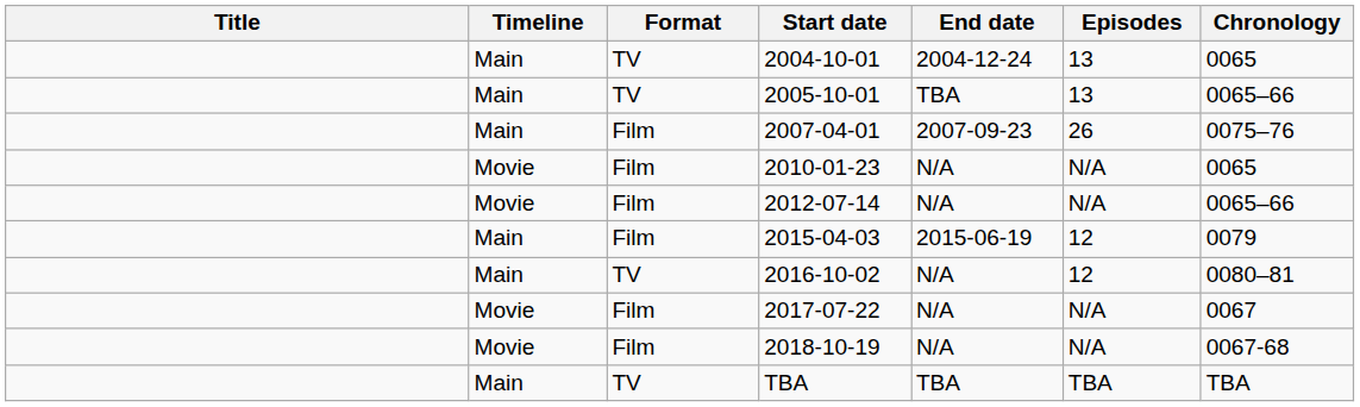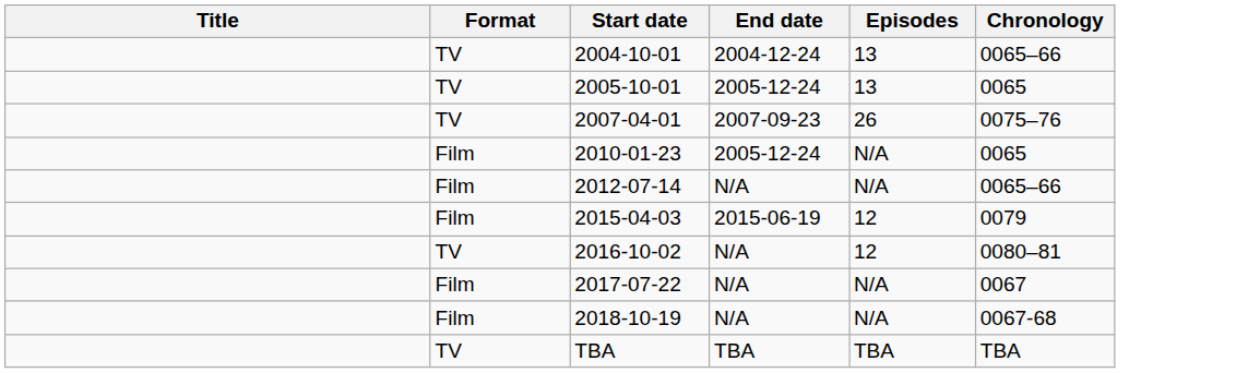 <table class="sortable wikitable">
 <tr>
 <th style="width:320px;">Title</th>
-<th style="width:90px;">Timeline</th>
 <th style="width:100px;">Format</th>
 <th style="width:100px;">Start date</th>
 <th style="width:100px;">End date</th>
 <th style="width:90px;">Episodes</th>
 <th style="width:100px;">Chronology</th>
 </tr>
 <tr>
 <td></td>
-<td>Main</td>
 <td>TV</td>
 <td>2004-10-01</td>
 <td>2004-12-24</td>
+<td>13</td>
+<td>0065–66</td>
+</tr>
+<tr>
+<td></td>
+<td>TV</td>
+<td>2005-10-01</td>
+<td>2005-12-24</td>
 <td>13</td>
 <td>0065</td>
 </tr>
 <tr>
 <td></td>
-<td>Main</td>
 <td>TV</td>
-<td>2005-10-01</td>
-<td>TBA</td>
-<td>13</td>
-<td>0065–66</td>
-</tr>
-<tr>
-<td></td>
-<td>Main</td>
-<td>Film</td>
 <td>2007-04-01</td>
 <td>2007-09-23</td>
 <td>26</td>
 <td>0075–76</td>
 </tr>
 <tr>
 <td></td>
-<td>Movie</td>
 <td>Film</td>
 <td>2010-01-23</td>
-<td>N/A</td>
+<td>2005-12-24</td>
 <td>N/A</td>
 <td>0065</td>
 </tr>
 <tr>
 <td></td>
-<td>Movie</td>
 <td>Film</td>
 <td>2012-07-14</td>
 <td>N/A</td>
 <td>N/A</td>
 <td>0065–66</td>
 </tr>
 <tr>
 <td></td>
-<td>Main</td>
 <td>Film</td>
 <td>2015-04-03</td>
 <td>2015-06-19</td>
 <td>12</td>
 <td>0079</td>
 </tr>
 <tr>
 <td></td>
-<td>Main</td>
 <td>TV</td>
 <td>2016-10-02</td>
 <td>N/A</td>
 <td>12</td>
 <td>0080–81</td>
 </tr>
 <tr>
 <td></td>
-<td>Movie</td>
 <td>Film</td>
 <td>2017-07-22</td>
 <td>N/A</td>
 <td>N/A</td>
 <td>0067</td>
 </tr>
 <tr>
 <td></td>
-<td>Movie</td>
 <td>Film</td>
 <td>2018-10-19</td>
 <td>N/A</td>
 <td>N/A</td>
 <td>0067-68</td>
 </tr>
 <tr>
 <td></td>
-<td>Main</td>
 <td>TV</td>
 <td>TBA</td>
 <td>TBA</td>
 <td>TBA</td>
 <td>TBA</td>
 </tr>
 </table>
